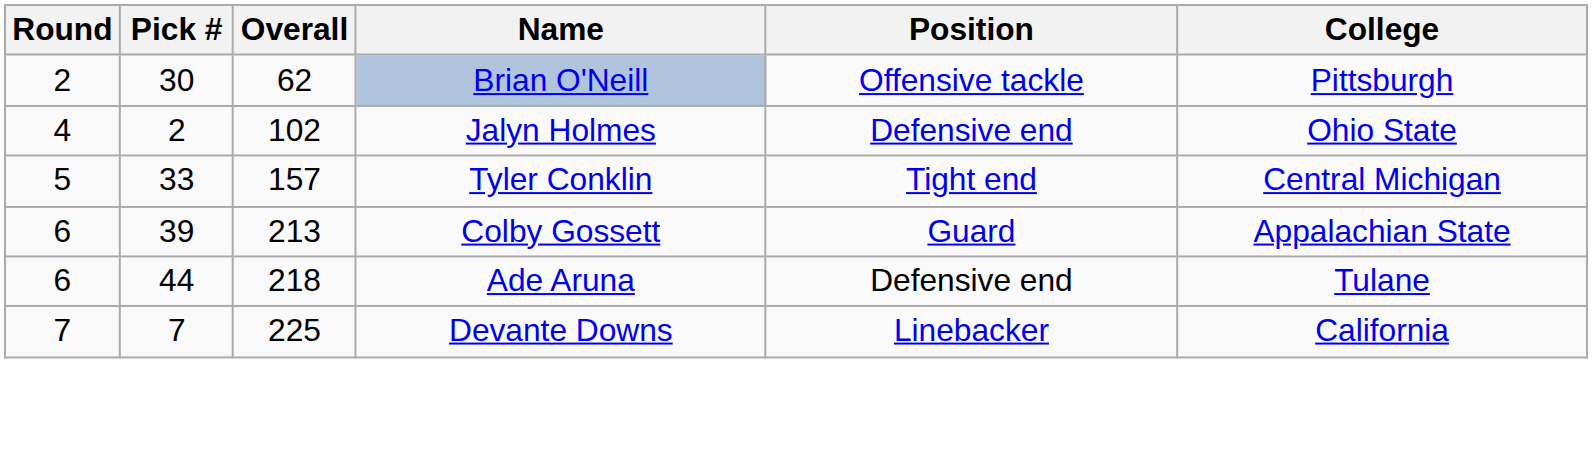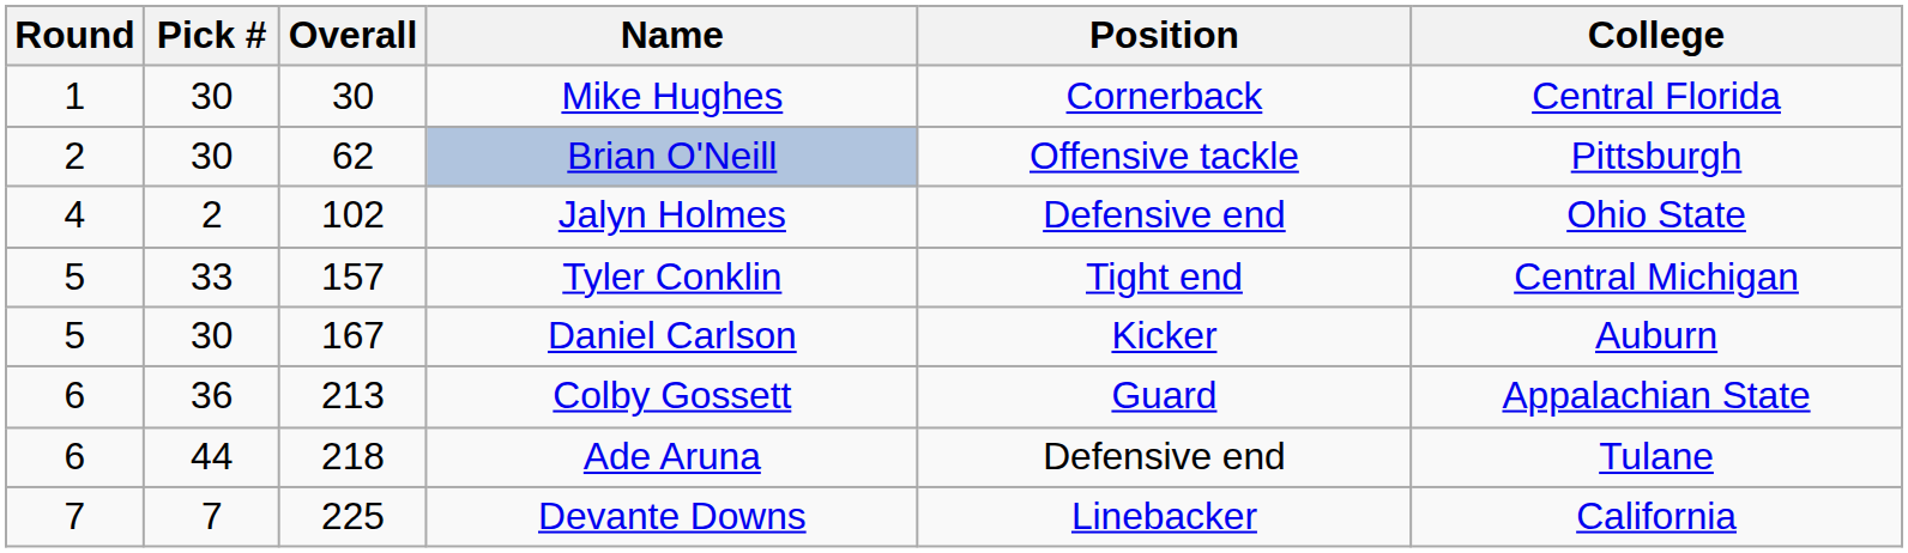 <table class="wikitable sortable" style="text-align:center">
 <tr>
 <th width=50px>Round</th>
 <th width=50px>Pick #</th>
 <th width=50px>Overall</th>
 <th width=200px>Name</th>
 <th width=200px>Position</th>
 <th width=200px>College</th>
+</tr>
+<tr>
+<td>1</td>
+<td>30</td>
+<td>30</td>
+<td><a href='#'>Mike Hughes</a></td>
+<td><a href='#'>Cornerback</a></td>
+<td><a href='#'>Central Florida</a></td>
 </tr>
 <tr>
 <td>2</td>
 <td>30</td>
 <td>62</td>
 <td bgcolor=lightsteelblue><a href='#'>Brian O'Neill</a></td>
 <td><a href='#'>Offensive tackle</a></td>
 <td><a href='#'>Pittsburgh</a></td>
 </tr>
 <tr>
 <td>4</td>
 <td>2</td>
 <td>102</td>
 <td><a href='#'>Jalyn Holmes</a></td>
 <td><a href='#'>Defensive end</a></td>
 <td><a href='#'>Ohio State</a></td>
 </tr>
 <tr>
 <td>5</td>
 <td>33</td>
 <td>157</td>
 <td><a href='#'>Tyler Conklin</a></td>
 <td><a href='#'>Tight end</a></td>
 <td><a href='#'>Central Michigan</a></td>
 </tr>
 <tr>
+<td>5</td>
+<td>30</td>
+<td>167</td>
+<td><a href='#'>Daniel Carlson</a></td>
+<td><a href='#'>Kicker</a></td>
+<td><a href='#'>Auburn</a></td>
+</tr>
+<tr>
 <td>6</td>
-<td>39</td>
+<td>36</td>
 <td>213</td>
 <td><a href='#'>Colby Gossett</a></td>
 <td><a href='#'>Guard</a></td>
 <td><a href='#'>Appalachian State</a></td>
 </tr>
 <tr>
 <td>6</td>
 <td>44</td>
 <td>218</td>
 <td><a href='#'>Ade Aruna</a></td>
 <td>Defensive end</td>
 <td><a href='#'>Tulane</a></td>
 </tr>
 <tr>
 <td>7</td>
 <td>7</td>
 <td>225</td>
 <td><a href='#'>Devante Downs</a></td>
 <td><a href='#'>Linebacker</a></td>
 <td><a href='#'>California</a></td>
 </tr>
 </table>
